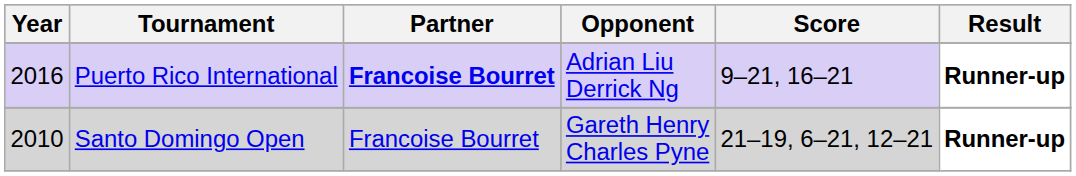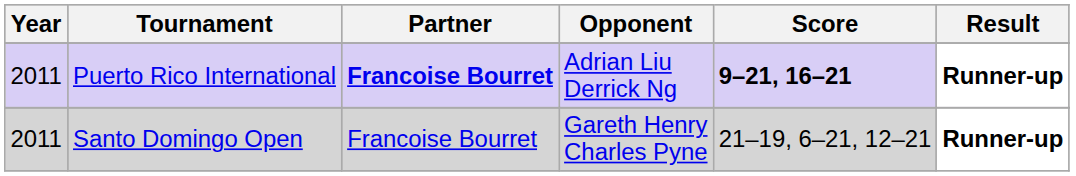 <table class="sortable wikitable" style="font-size: 90%;">
 <tr>
 <th>Year</th>
 <th>Tournament</th>
 <th>Partner</th>
 <th>Opponent</th>
 <th>Score</th>
 <th>Result</th>
 </tr>
 <tr>
 </tr>
 <tr style="background:#D8CEF6">
-<td align="center">2016</td>
+<td align="center">2011</td>
 <td align="left"><a href='#'>Puerto Rico International</a></td>
 <td align="left"><strong> <a href='#'>Francoise Bourret</a></strong></td>
 <td align="left"> <a href='#'>Adrian Liu</a><br> <a href='#'>Derrick Ng</a></td>
-<td align="left">9–21, 16–21</td>
+<td align="left"><strong>9–21, 16–21</strong></td>
 <td style="text-align:left; background:white"> <strong>Runner-up</strong></td>
 </tr>
 <tr>
 </tr>
 <tr style="background:#D5D5D5">
-<td align="center">2010</td>
+<td align="center">2011</td>
 <td align="left"><a href='#'>Santo Domingo Open</a></td>
 <td align="left"> <a href='#'>Francoise Bourret</a></td>
 <td align="left"> <a href='#'>Gareth Henry</a><br> <a href='#'>Charles Pyne</a></td>
 <td align="left">21–19, 6–21, 12–21</td>
 <td style="text-align:left; background:white"> <strong>Runner-up</strong></td>
 </tr>
 </table>
